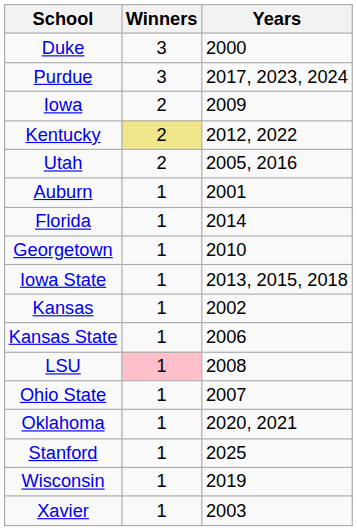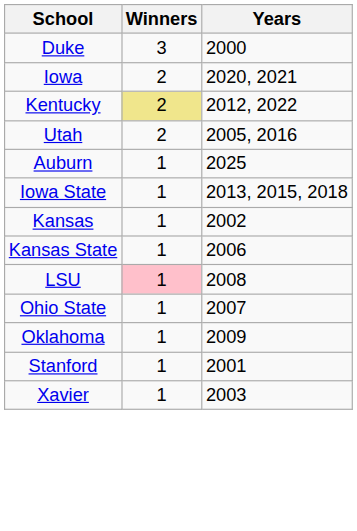 <table class="wikitable">
 <tr>
 <th>School</th>
 <th>Winners</th>
 <th>Years</th>
 </tr>
 <tr align="center">
 <td><a href='#'>Duke</a></td>
 <td>3</td>
 <td align=left>2000</td>
 </tr>
 <tr align="center">
-<td><a href='#'>Purdue</a></td>
-<td>3</td>
-<td align=left>2017, 2023, 2024</td>
-</tr>
-<tr align="center">
 <td><a href='#'>Iowa</a></td>
 <td>2</td>
-<td align=left>2009</td>
+<td align=left>2020, 2021</td>
 </tr>
 <tr align="center">
 <td><a href='#'>Kentucky</a></td>
 <td style="background: khaki;">2</td>
 <td align=left>2012, 2022</td>
 </tr>
 <tr align="center">
 <td><a href='#'>Utah</a></td>
 <td>2</td>
 <td align=left>2005, 2016</td>
 </tr>
 <tr align="center">
 <td><a href='#'>Auburn</a></td>
 <td>1</td>
-<td align=left>2001</td>
-</tr>
-<tr align="center">
-<td><a href='#'>Florida</a></td>
-<td>1</td>
-<td align=left>2014</td>
-</tr>
-<tr align="center">
-<td><a href='#'>Georgetown</a></td>
-<td>1</td>
-<td align=left>2010</td>
+<td align=left>2025</td>
 </tr>
 <tr align="center">
 <td><a href='#'>Iowa State</a></td>
 <td>1</td>
 <td align=left>2013, 2015, 2018</td>
 </tr>
 <tr align="center">
 <td><a href='#'>Kansas</a></td>
 <td>1</td>
 <td align=left>2002</td>
 </tr>
 <tr align="center">
 <td><a href='#'>Kansas State</a></td>
 <td>1</td>
 <td align=left>2006</td>
 </tr>
 <tr align="center">
 <td><a href='#'>LSU</a></td>
 <td style="background: pink;">1</td>
 <td align=left>2008</td>
 </tr>
 <tr align="center">
 <td><a href='#'>Ohio State</a></td>
 <td>1</td>
 <td align=left>2007</td>
 </tr>
 <tr align="center">
 <td><a href='#'>Oklahoma</a></td>
 <td>1</td>
-<td align=left>2020, 2021</td>
+<td align=left>2009</td>
 </tr>
 <tr align="center">
 <td><a href='#'>Stanford</a></td>
 <td>1</td>
-<td align=left>2025</td>
-</tr>
-<tr align="center">
-<td><a href='#'>Wisconsin</a></td>
-<td>1</td>
-<td align=left>2019</td>
+<td align=left>2001</td>
 </tr>
 <tr align="center">
 <td><a href='#'>Xavier</a></td>
 <td>1</td>
 <td align=left>2003</td>
 </tr>
 </table>
